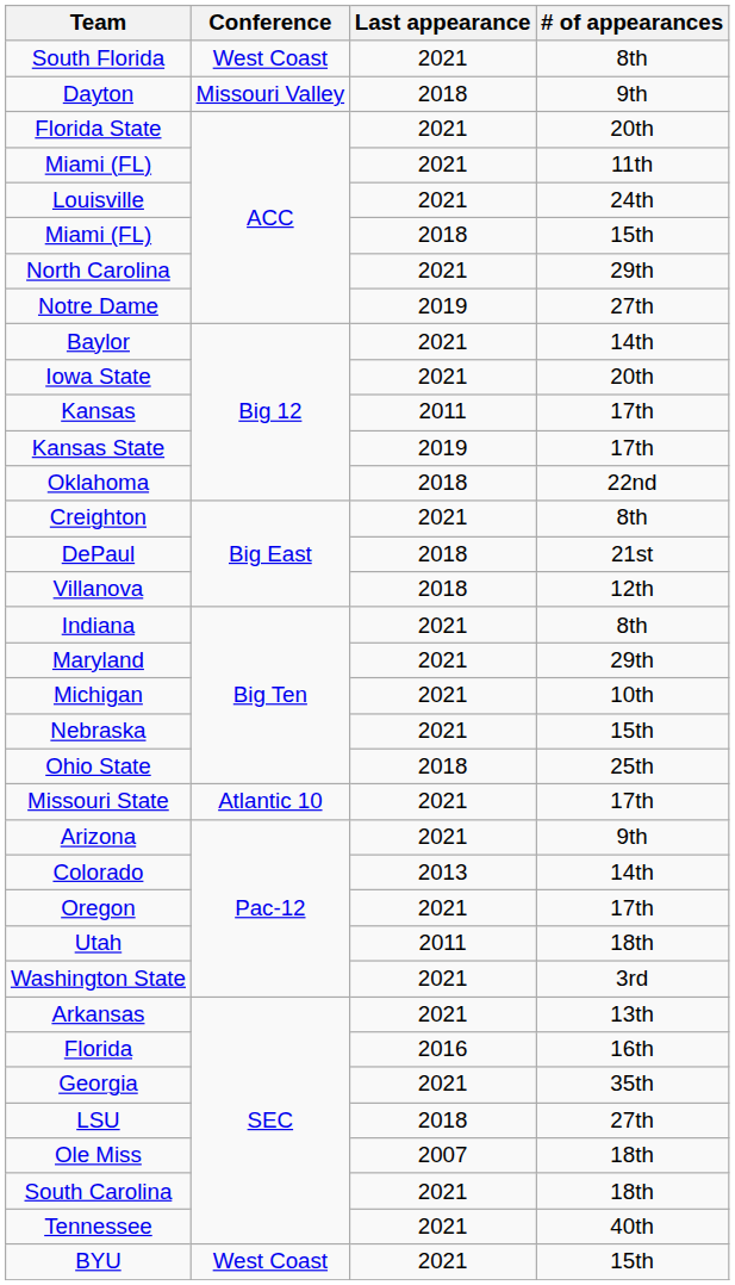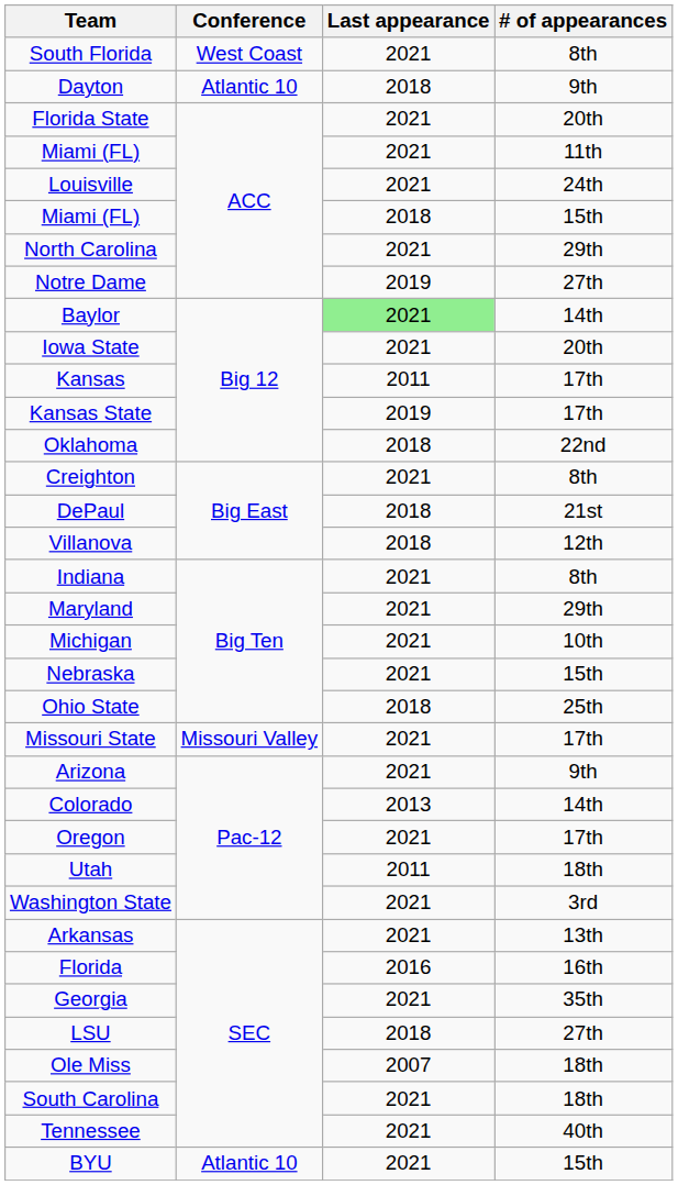 <table class="wikitable sortable" style="text-align:center;">
 <tr>
 <th>Team</th>
 <th>Conference</th>
 <th>Last appearance</th>
 <th># of appearances</th>
 </tr>
 <tr>
 <td><a href='#'>South Florida</a></td>
 <td><a href='#'>West Coast</a></td>
 <td>2021</td>
 <td>8th</td>
 </tr>
 <tr>
 <td><a href='#'>Dayton</a></td>
-<td><a href='#'>Missouri Valley</a></td>
+<td><a href='#'>Atlantic 10</a></td>
 <td>2018</td>
 <td>9th</td>
 </tr>
 <tr>
 <td><a href='#'>Florida State</a></td>
 <td rowspan="6"><a href='#'>ACC</a></td>
 <td>2021</td>
 <td>20th</td>
 </tr>
 <tr>
 <td><a href='#'>Miami (FL)</a></td>
 <td>2021</td>
 <td>11th</td>
 </tr>
 <tr>
 <td><a href='#'>Louisville</a></td>
 <td>2021</td>
 <td>24th</td>
 </tr>
 <tr>
 <td><a href='#'>Miami (FL)</a></td>
 <td>2018</td>
 <td>15th</td>
 </tr>
 <tr>
 <td><a href='#'>North Carolina</a></td>
 <td>2021</td>
 <td>29th</td>
 </tr>
 <tr>
 <td><a href='#'>Notre Dame</a></td>
 <td>2019</td>
 <td>27th</td>
 </tr>
 <tr>
 <td><a href='#'>Baylor</a></td>
 <td rowspan="5"><a href='#'>Big 12</a></td>
-<td>2021</td>
+<td style="background: lightgreen;">2021</td>
 <td>14th</td>
 </tr>
 <tr>
 <td><a href='#'>Iowa State</a></td>
 <td>2021</td>
 <td>20th</td>
 </tr>
 <tr>
 <td><a href='#'>Kansas</a></td>
 <td>2011</td>
 <td>17th</td>
 </tr>
 <tr>
 <td><a href='#'>Kansas State</a></td>
 <td>2019</td>
 <td>17th</td>
 </tr>
 <tr>
 <td><a href='#'>Oklahoma</a></td>
 <td>2018</td>
 <td>22nd</td>
 </tr>
 <tr>
 <td><a href='#'>Creighton</a></td>
 <td rowspan="3"><a href='#'>Big East</a></td>
 <td>2021</td>
 <td>8th</td>
 </tr>
 <tr>
 <td><a href='#'>DePaul</a></td>
 <td>2018</td>
 <td>21st</td>
 </tr>
 <tr>
 <td><a href='#'>Villanova</a></td>
 <td>2018</td>
 <td>12th</td>
 </tr>
 <tr>
 <td><a href='#'>Indiana</a></td>
 <td rowspan="5"><a href='#'>Big Ten</a></td>
 <td>2021</td>
 <td>8th</td>
 </tr>
 <tr>
 <td><a href='#'>Maryland</a></td>
 <td>2021</td>
 <td>29th</td>
 </tr>
 <tr>
 <td><a href='#'>Michigan</a></td>
 <td>2021</td>
 <td>10th</td>
 </tr>
 <tr>
 <td><a href='#'>Nebraska</a></td>
 <td>2021</td>
 <td>15th</td>
 </tr>
 <tr>
 <td><a href='#'>Ohio State</a></td>
 <td>2018</td>
 <td>25th</td>
 </tr>
 <tr>
 <td><a href='#'>Missouri State</a></td>
-<td><a href='#'>Atlantic 10</a></td>
+<td><a href='#'>Missouri Valley</a></td>
 <td>2021</td>
 <td>17th</td>
 </tr>
 <tr>
 <td><a href='#'>Arizona</a></td>
 <td rowspan="5"><a href='#'>Pac-12</a></td>
 <td>2021</td>
 <td>9th</td>
 </tr>
 <tr>
 <td><a href='#'>Colorado</a></td>
 <td>2013</td>
 <td>14th</td>
 </tr>
 <tr>
 <td><a href='#'>Oregon</a></td>
 <td>2021</td>
 <td>17th</td>
 </tr>
 <tr>
 <td><a href='#'>Utah</a></td>
 <td>2011</td>
 <td>18th</td>
 </tr>
 <tr>
 <td><a href='#'>Washington State</a></td>
 <td>2021</td>
 <td>3rd</td>
 </tr>
 <tr>
 <td><a href='#'>Arkansas</a></td>
 <td rowspan="7"><a href='#'>SEC</a></td>
 <td>2021</td>
 <td>13th</td>
 </tr>
 <tr>
 <td><a href='#'>Florida</a></td>
 <td>2016</td>
 <td>16th</td>
 </tr>
 <tr>
 <td><a href='#'>Georgia</a></td>
 <td>2021</td>
 <td>35th</td>
 </tr>
 <tr>
 <td><a href='#'>LSU</a></td>
 <td>2018</td>
 <td>27th</td>
 </tr>
 <tr>
 <td><a href='#'>Ole Miss</a></td>
 <td>2007</td>
 <td>18th</td>
 </tr>
 <tr>
 <td><a href='#'>South Carolina</a></td>
 <td>2021</td>
 <td>18th</td>
 </tr>
 <tr>
 <td><a href='#'>Tennessee</a></td>
 <td>2021</td>
 <td>40th</td>
 </tr>
 <tr>
 <td><a href='#'>BYU</a></td>
-<td><a href='#'>West Coast</a></td>
+<td><a href='#'>Atlantic 10</a></td>
 <td>2021</td>
 <td>15th</td>
 </tr>
 <tr>
 </tr>
 </table>
